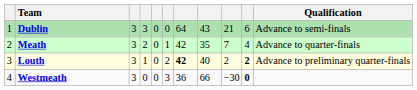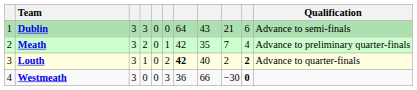 <table class="wikitable">
 <tr>
 <th width=10></th>
 <th width=170 style="text-align:left;">Team</th>
 <th width=10></th>
 <th width=10></th>
 <th width=10></th>
 <th width=10></th>
 <th width=30></th>
 <th width=30></th>
 <th width=10></th>
 <th width=10></th>
 <th>Qualification</th>
 </tr>
 <tr style="background:#ace1af">
 <td>1</td>
 <td align=left><strong> <a href='#'>Dublin</a></strong></td>
 <td>3</td>
 <td>3</td>
 <td>0</td>
 <td>0</td>
 <td>64</td>
 <td>43</td>
 <td>21</td>
 <td>6</td>
 <td>Advance to semi-finals</td>
 </tr>
 <tr style="background:#ccffcc">
 <td>2</td>
 <td align=left><strong> <a href='#'>Meath</a></strong></td>
 <td>3</td>
 <td>2</td>
 <td>0</td>
 <td>1</td>
 <td>42</td>
 <td>35</td>
 <td>7</td>
 <td>4</td>
-<td>Advance to quarter-finals</td>
+<td>Advance to preliminary quarter-finals</td>
 </tr>
 <tr style="background:#FFFFE0;">
 <td>3</td>
 <td align=left><strong> <a href='#'>Louth</a></strong></td>
 <td>3</td>
 <td>1</td>
 <td>0</td>
 <td>2</td>
 <td><strong>42</strong></td>
 <td>40</td>
 <td>2</td>
 <td><strong>2</strong></td>
-<td>Advance to preliminary quarter-finals</td>
+<td>Advance to quarter-finals</td>
 </tr>
 <tr>
 <td>4</td>
 <td align=left><strong> <a href='#'>Westmeath</a></strong></td>
 <td>3</td>
 <td>0</td>
 <td>0</td>
 <td>3</td>
 <td>36</td>
 <td>66</td>
 <td>−30</td>
 <td><strong>0</strong></td>
 <td></td>
 </tr>
 </table>
